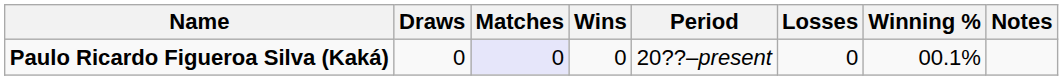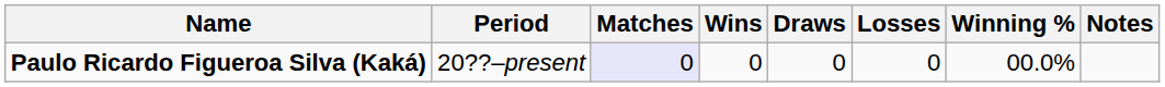 <table class="wikitable" style="text-align: right;">
 <tr>
 <th>Name</th>
-<th>Draws</th>
+<th>Period</th>
 <th>Matches</th>
 <th>Wins</th>
-<th>Period</th>
+<th>Draws</th>
 <th>Losses</th>
 <th>Winning %</th>
 <th>Notes<br></th>
 </tr>
 <tr>
 <td style="text-align: left;"> <strong>Paulo Ricardo Figueroa Silva (Kaká)</strong></td>
-<td>0</td>
+<td style="text-align: left;">20??–<em>present</em></td>
 <td style="background: lavender;">0</td>
 <td>0</td>
-<td style="text-align: left;">20??–<em>present</em></td>
 <td>0</td>
-<td>00.1%</td>
+<td>0</td>
+<td>00.0%</td>
 <td></td>
 </tr>
 </table>
